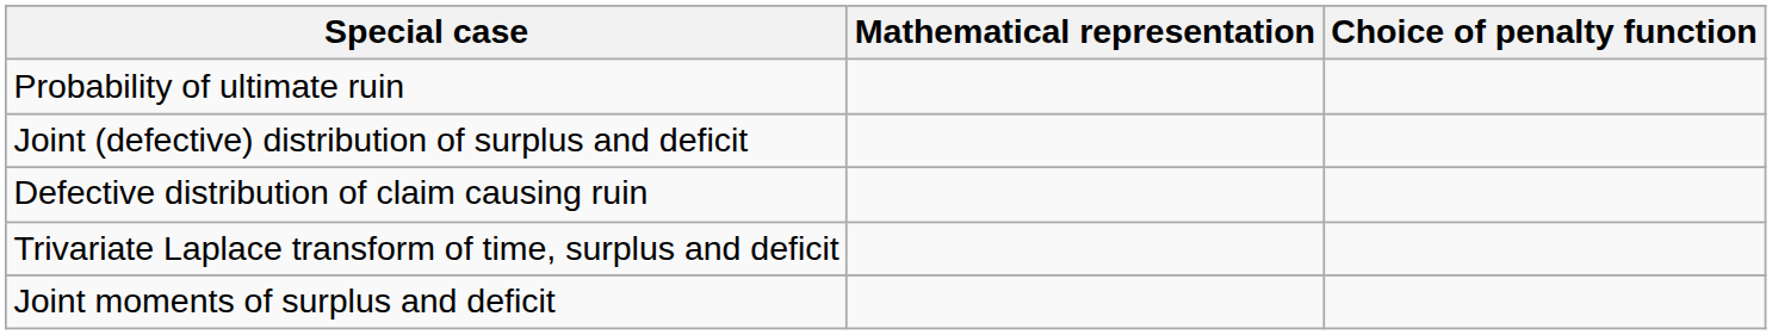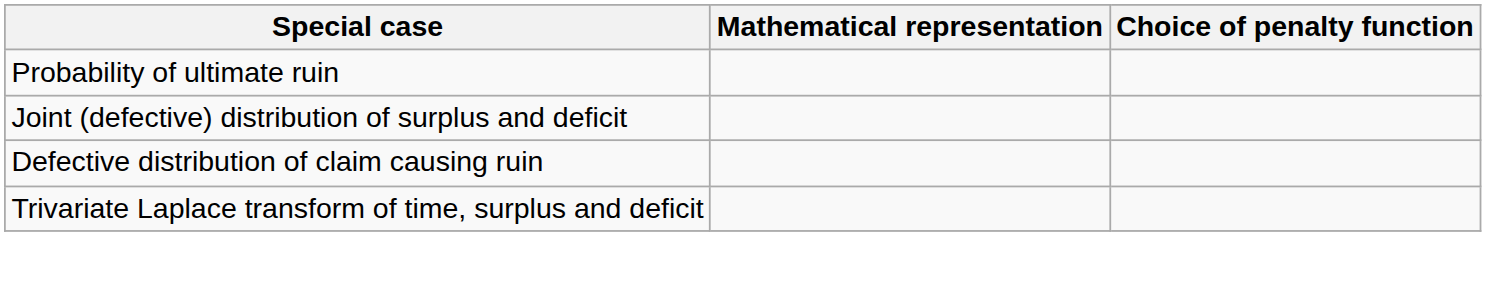 <table class="wikitable">
 <tr>
 <th>Special case</th>
 <th>Mathematical representation</th>
 <th>Choice of penalty function</th>
 </tr>
 <tr>
 <td>Probability of ultimate ruin</td>
 <td></td>
 <td></td>
 </tr>
 <tr>
 <td>Joint (defective) distribution of surplus and deficit</td>
 <td></td>
 <td></td>
 </tr>
 <tr>
 <td>Defective distribution of claim causing ruin</td>
 <td></td>
 <td></td>
 </tr>
 <tr>
 <td>Trivariate Laplace transform of time, surplus and deficit</td>
 <td></td>
 <td></td>
 </tr>
-<tr>
-<td>Joint moments of surplus and deficit</td>
-<td></td>
-<td></td>
-</tr>
 </table>
